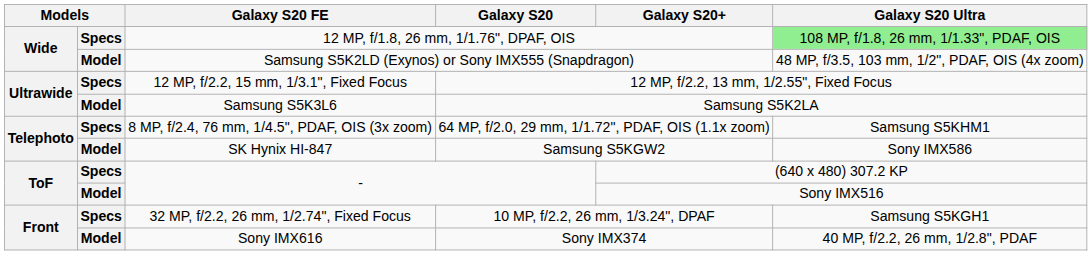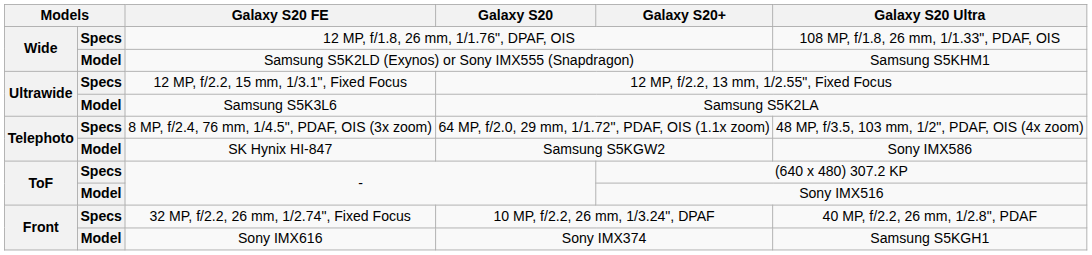 <table class="wikitable" style="text-align:center">
 <tr>
 <th colspan="2">Models</th>
 <th>Galaxy S20 FE</th>
 <th>Galaxy S20</th>
 <th>Galaxy S20+</th>
 <th>Galaxy S20 Ultra</th>
 </tr>
 <tr>
 <th rowspan="2">Wide</th>
 <th>Specs</th>
 <td colspan="3">12 MP, f/1.8, 26 mm, 1/1.76", DPAF, OIS</td>
-<td style="background: lightgreen;">108 MP, f/1.8, 26 mm, 1/1.33", PDAF, OIS</td>
+<td>108 MP, f/1.8, 26 mm, 1/1.33", PDAF, OIS</td>
 </tr>
 <tr>
 <th>Model</th>
 <td colspan="3">Samsung S5K2LD (Exynos) or Sony IMX555 (Snapdragon)</td>
-<td>48 MP, f/3.5, 103 mm, 1/2", PDAF, OIS (4x zoom)</td>
+<td>Samsung S5KHM1</td>
 </tr>
 <tr>
 <th rowspan="2">Ultrawide</th>
 <th>Specs</th>
 <td>12 MP, f/2.2, 15 mm, 1/3.1", Fixed Focus</td>
 <td colspan="3">12 MP, f/2.2, 13 mm, 1/2.55", Fixed Focus</td>
 </tr>
 <tr>
 <th>Model</th>
 <td>Samsung S5K3L6</td>
 <td colspan="3">Samsung S5K2LA</td>
 </tr>
 <tr>
 <th rowspan="2">Telephoto</th>
 <th>Specs</th>
 <td>8 MP, f/2.4, 76 mm, 1/4.5", PDAF, OIS (3x zoom)</td>
 <td colspan="2">64 MP, f/2.0, 29 mm, 1/1.72", PDAF, OIS (1.1x zoom)</td>
-<td>Samsung S5KHM1</td>
+<td>48 MP, f/3.5, 103 mm, 1/2", PDAF, OIS (4x zoom)</td>
 </tr>
 <tr>
 <th>Model</th>
 <td>SK Hynix HI-847</td>
 <td colspan="2">Samsung S5KGW2</td>
 <td>Sony IMX586</td>
 </tr>
 <tr>
 <th rowspan="2">ToF</th>
 <th>Specs</th>
 <td rowspan="2" colspan="2">-</td>
 <td colspan="2">(640 x 480) 307.2 KP</td>
 </tr>
 <tr>
 <th>Model</th>
 <td colspan="2">Sony IMX516</td>
 </tr>
 <tr>
 <th rowspan="2">Front</th>
 <th>Specs</th>
 <td>32 MP, f/2.2, 26 mm, 1/2.74", Fixed Focus</td>
 <td colspan="2">10 MP, f/2.2, 26 mm, 1/3.24", DPAF</td>
-<td>Samsung S5KGH1</td>
+<td>40 MP, f/2.2, 26 mm, 1/2.8", PDAF</td>
 </tr>
 <tr>
 <th>Model</th>
 <td>Sony IMX616</td>
 <td colspan="2">Sony IMX374</td>
-<td>40 MP, f/2.2, 26 mm, 1/2.8", PDAF</td>
+<td>Samsung S5KGH1</td>
 </tr>
 </table>
